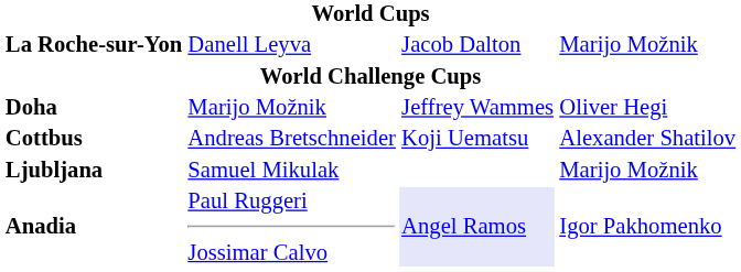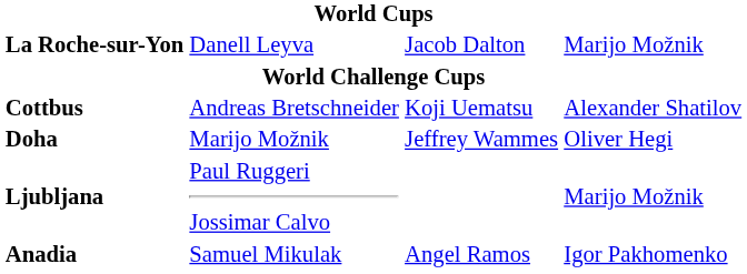 <table>
 <tr>
 <td colspan="4" align="center"><strong>World Cups</strong></td>
 </tr>
 <tr>
 <th scope=row style="text-align:left">La Roche-sur-Yon</th>
 <td> <a href='#'>Danell Leyva</a></td>
 <td> <a href='#'>Jacob Dalton</a></td>
 <td> <a href='#'>Marijo Možnik</a></td>
 </tr>
 <tr>
 <td colspan="4" align="center"><strong>World Challenge Cups</strong></td>
 </tr>
 <tr>
+<th scope=row style="text-align:left">Cottbus</th>
+<td> <a href='#'>Andreas Bretschneider</a></td>
+<td> <a href='#'>Koji Uematsu</a></td>
+<td> <a href='#'>Alexander Shatilov</a></td>
+</tr>
+<tr>
 <th scope=row style="text-align:left">Doha</th>
 <td> <a href='#'>Marijo Možnik</a></td>
 <td> <a href='#'>Jeffrey Wammes</a></td>
 <td> <a href='#'>Oliver Hegi</a></td>
 </tr>
 <tr>
-<th scope=row style="text-align:left">Cottbus</th>
-<td> <a href='#'>Andreas Bretschneider</a></td>
-<td> <a href='#'>Koji Uematsu</a></td>
-<td> <a href='#'>Alexander Shatilov</a></td>
-</tr>
-<tr>
 <th scope=row style="text-align:left">Ljubljana</th>
-<td> <a href='#'>Samuel Mikulak</a></td>
+<td> <a href='#'>Paul Ruggeri</a><hr> <a href='#'>Jossimar Calvo</a></td>
 <td></td>
 <td> <a href='#'>Marijo Možnik</a></td>
 </tr>
 <tr>
 <th scope=row style="text-align:left">Anadia</th>
-<td> <a href='#'>Paul Ruggeri</a><hr> <a href='#'>Jossimar Calvo</a></td>
-<td style="background: lavender;"> <a href='#'>Angel Ramos</a></td>
+<td> <a href='#'>Samuel Mikulak</a></td>
+<td> <a href='#'>Angel Ramos</a></td>
 <td> <a href='#'>Igor Pakhomenko</a></td>
 </tr>
 </table>
